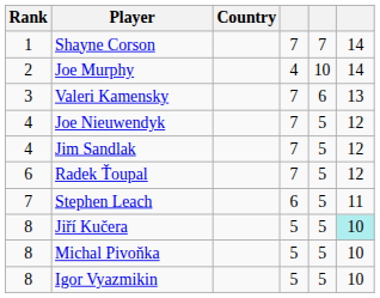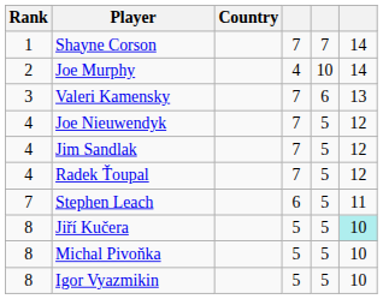 <table class="wikitable sortable" style="text-align: center;">
 <tr>
 <th width=30>Rank</th>
 <th width=150>Player</th>
 <th>Country</th>
 <th width=20></th>
 <th width=20></th>
 <th width=30></th>
 </tr>
 <tr>
 <td>1</td>
 <td align=left><a href='#'>Shayne Corson</a></td>
 <td align=left></td>
 <td>7</td>
 <td>7</td>
 <td>14</td>
 </tr>
 <tr>
 <td>2</td>
 <td align=left><a href='#'>Joe Murphy</a></td>
 <td align=left></td>
 <td>4</td>
 <td>10</td>
 <td>14</td>
 </tr>
 <tr>
 <td>3</td>
 <td align=left><a href='#'>Valeri Kamensky</a></td>
 <td align=left></td>
 <td>7</td>
 <td>6</td>
 <td>13</td>
 </tr>
 <tr>
 <td>4</td>
 <td align=left><a href='#'>Joe Nieuwendyk</a></td>
 <td align=left></td>
 <td>7</td>
 <td>5</td>
 <td>12</td>
 </tr>
 <tr>
 <td>4</td>
 <td align=left><a href='#'>Jim Sandlak</a></td>
 <td align=left></td>
 <td>7</td>
 <td>5</td>
 <td>12</td>
 </tr>
 <tr>
-<td>6</td>
+<td>4</td>
 <td align=left><a href='#'>Radek Ťoupal</a></td>
 <td align=left></td>
 <td>7</td>
 <td>5</td>
 <td>12</td>
 </tr>
 <tr>
 <td>7</td>
 <td align=left><a href='#'>Stephen Leach</a></td>
 <td align=left></td>
 <td>6</td>
 <td>5</td>
 <td>11</td>
 </tr>
 <tr>
 <td>8</td>
 <td align=left><a href='#'>Jiří Kučera</a></td>
 <td align=left></td>
 <td>5</td>
 <td>5</td>
 <td style="background: paleturquoise;">10</td>
 </tr>
 <tr>
 <td>8</td>
 <td align=left><a href='#'>Michal Pivoňka</a></td>
 <td align=left></td>
 <td>5</td>
 <td>5</td>
 <td>10</td>
 </tr>
 <tr>
 <td>8</td>
 <td align=left><a href='#'>Igor Vyazmikin</a></td>
 <td align=left></td>
 <td>5</td>
 <td>5</td>
 <td>10</td>
 </tr>
 </table>
